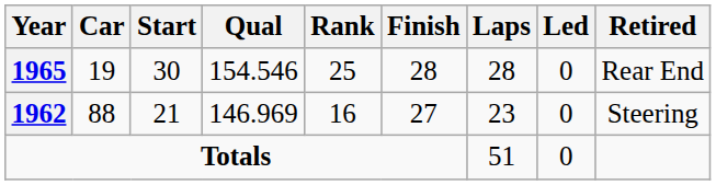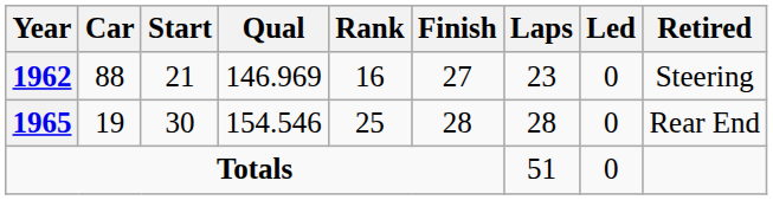 <table class="wikitable" style="text-align:center">
 <tr>
 <th>Year</th>
 <th>Car</th>
 <th>Start</th>
 <th>Qual</th>
 <th>Rank</th>
 <th>Finish</th>
 <th>Laps</th>
 <th>Led</th>
 <th>Retired</th>
 </tr>
 <tr>
+<th><a href='#'>1962</a></th>
+<td>88</td>
+<td>21</td>
+<td>146.969</td>
+<td>16</td>
+<td>27</td>
+<td>23</td>
+<td>0</td>
+<td>Steering</td>
+</tr>
+<tr>
 <th><a href='#'>1965</a></th>
 <td>19</td>
 <td>30</td>
 <td>154.546</td>
 <td>25</td>
 <td>28</td>
 <td>28</td>
 <td>0</td>
 <td>Rear End</td>
 </tr>
 <tr>
-<th><a href='#'>1962</a></th>
-<td>88</td>
-<td>21</td>
-<td>146.969</td>
-<td>16</td>
-<td>27</td>
-<td>23</td>
-<td>0</td>
-<td>Steering</td>
-</tr>
-<tr>
 <td colspan=6><strong>Totals</strong></td>
 <td>51</td>
 <td>0</td>
 <td></td>
 </tr>
 </table>
